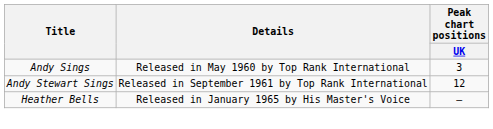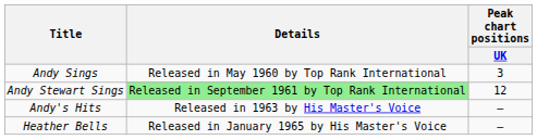 <table class="wikitable">
 <tr>
 <th rowspan="2">Title</th>
 <th rowspan="2">Details</th>
 <th>Peak chart positions</th>
 </tr>
 <tr>
 <th width="45"><a href='#'>UK</a><br></th>
 </tr>
 <tr>
 <td align="center"><em>Andy Sings</em></td>
 <td align="center">Released in May 1960 by Top Rank International</td>
 <td align="center">3</td>
 </tr>
 <tr>
 <td align="center"><em>Andy Stewart Sings</em></td>
-<td align="center">Released in September 1961 by Top Rank International</td>
+<td align="center" style="background: lightgreen;">Released in September 1961 by Top Rank International</td>
 <td align="center">12</td>
+</tr>
+<tr>
+<td align="center"><em>Andy's Hits</em></td>
+<td align="center">Released in 1963 by <a href='#'>His Master's Voice</a></td>
+<td align="center">—</td>
 </tr>
 <tr>
 <td align="center"><em>Heather Bells</em></td>
 <td align="center">Released in January 1965 by His Master's Voice</td>
 <td align="center">—</td>
 </tr>
 </table>
